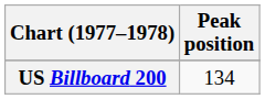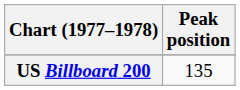 <table class="wikitable sortable plainrowheaders" style="text-align:center">
 <tr>
 <th scope="col">Chart (1977–1978)</th>
 <th scope="col">Peak<br>position</th>
 </tr>
 <tr>
 </tr>
 <tr>
 <th scope="row">US <a href='#'><em>Billboard</em> 200</a></th>
-<td>134</td>
+<td>135</td>
 </tr>
 </table>
